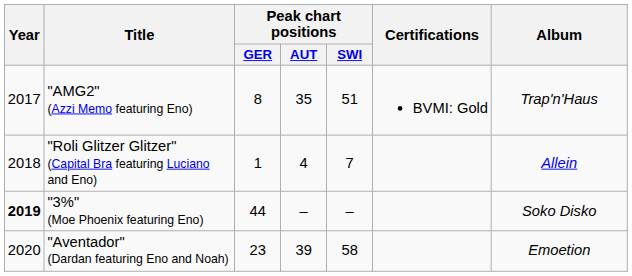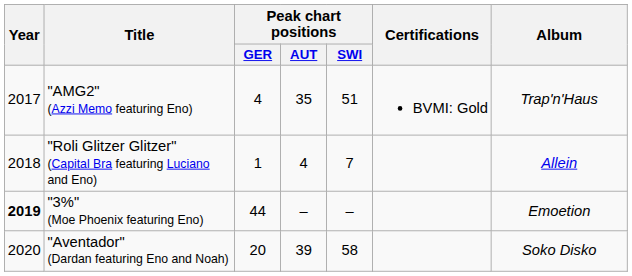 <table class="wikitable">
 <tr style="background: #eeeeee;">
 <th style="width: 20px;" rowspan="2">Year</th>
 <th style="width: 200px;" rowspan="2">Title</th>
 <th colspan="3">Peak chart positions</th>
 <th rowspan="2">Certifications</th>
 <th style="width: 140px;" rowspan="2">Album</th>
 </tr>
 <tr style="background: #eeeeee;">
 <th scope="col" style="width:3em;font-size:90%;"><a href='#'>GER</a><br></th>
 <th scope="col" style="width:3em;font-size:90%;"><a href='#'>AUT</a><br></th>
 <th scope="col" style="width:3em;font-size:90%;"><a href='#'>SWI</a><br></th>
 </tr>
 <tr>
 <td>2017</td>
 <td>"AMG2" <br><small>(<a href='#'>Azzi Memo</a> featuring Eno)</small></td>
-<td align="center">8</td>
+<td align="center">4</td>
 <td align="center">35</td>
 <td align="center">51</td>
 <td><br><ul><li>BVMI: Gold</li></ul></td>
 <td align="center"><em>Trap'n'Haus</em></td>
 </tr>
 <tr>
 <td>2018</td>
 <td>"Roli Glitzer Glitzer" <br><small>(<a href='#'>Capital Bra</a> featuring <a href='#'>Luciano</a> and Eno)</small></td>
 <td align="center">1</td>
 <td align="center">4</td>
 <td align="center">7</td>
 <td></td>
 <td align="center"><em><a href='#'>Allein</a></em></td>
 </tr>
 <tr>
 <td><strong>2019</strong></td>
 <td>"3%" <br><small>(Moe Phoenix featuring Eno)</small></td>
 <td align="center">44</td>
 <td align="center">–</td>
 <td align="center">–</td>
 <td></td>
-<td align="center"><em>Soko Disko</em></td>
+<td align="center"><em>Emoetion</em></td>
 </tr>
 <tr>
 <td>2020</td>
 <td>"Aventador" <br><small>(Dardan featuring Eno and Noah)</small></td>
-<td align="center">23</td>
+<td align="center">20</td>
 <td align="center">39</td>
 <td align="center">58</td>
 <td></td>
-<td align="center"><em>Emoetion</em></td>
+<td align="center"><em>Soko Disko</em></td>
 </tr>
 </table>
